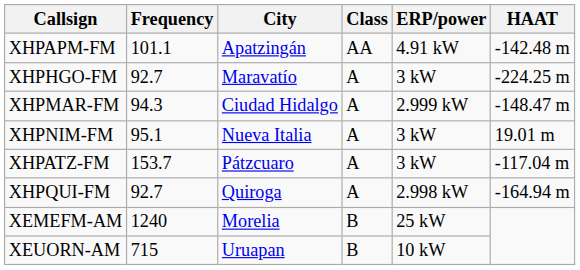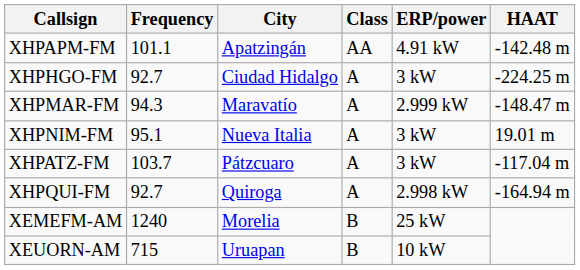 <table class="wikitable sortable">
 <tr>
 <th>Callsign</th>
 <th>Frequency</th>
 <th>City</th>
 <th>Class</th>
 <th>ERP/power</th>
 <th>HAAT</th>
 </tr>
 <tr>
 <td>XHPAPM-FM</td>
 <td>101.1</td>
 <td><a href='#'>Apatzingán</a></td>
 <td>AA</td>
 <td>4.91 kW</td>
 <td>-142.48 m</td>
 </tr>
 <tr>
 <td>XHPHGO-FM</td>
 <td>92.7</td>
-<td><a href='#'>Maravatío</a></td>
+<td><a href='#'>Ciudad Hidalgo</a></td>
 <td>A</td>
 <td>3 kW</td>
 <td>-224.25 m</td>
 </tr>
 <tr>
 <td>XHPMAR-FM</td>
 <td>94.3</td>
-<td><a href='#'>Ciudad Hidalgo</a></td>
+<td><a href='#'>Maravatío</a></td>
 <td>A</td>
 <td>2.999 kW</td>
 <td>-148.47 m</td>
 </tr>
 <tr>
 <td>XHPNIM-FM</td>
 <td>95.1</td>
 <td><a href='#'>Nueva Italia</a></td>
 <td>A</td>
 <td>3 kW</td>
 <td>19.01 m</td>
 </tr>
 <tr>
 <td>XHPATZ-FM</td>
-<td>153.7</td>
+<td>103.7</td>
 <td><a href='#'>Pátzcuaro</a></td>
 <td>A</td>
 <td>3 kW</td>
 <td>-117.04 m</td>
 </tr>
 <tr>
 <td>XHPQUI-FM </td>
 <td>92.7</td>
 <td><a href='#'>Quiroga</a></td>
 <td>A</td>
 <td>2.998 kW</td>
 <td>-164.94 m</td>
 </tr>
 <tr>
 <td>XEMEFM-AM</td>
 <td>1240</td>
 <td><a href='#'>Morelia</a></td>
 <td>B</td>
 <td>25 kW</td>
 </tr>
 <tr>
 <td>XEUORN-AM</td>
 <td>715</td>
 <td><a href='#'>Uruapan</a></td>
 <td>B</td>
 <td>10 kW</td>
 </tr>
 </table>
